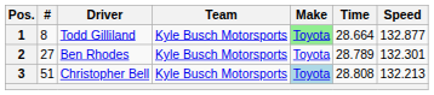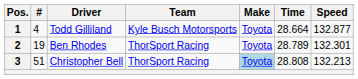 <table class="wikitable" style="font-size:95%">
 <tr>
 <th>Pos.</th>
 <th>#</th>
 <th>Driver</th>
 <th>Team</th>
 <th>Make</th>
 <th>Time</th>
 <th>Speed</th>
 </tr>
 <tr>
 <th>1</th>
-<td>8</td>
+<td>4</td>
 <td><a href='#'>Todd Gilliland</a></td>
 <td><a href='#'>Kyle Busch Motorsports</a></td>
-<td style="background: lightgreen;"><a href='#'>Toyota</a></td>
+<td><a href='#'>Toyota</a></td>
 <td>28.664</td>
 <td>132.877</td>
 </tr>
 <tr>
 <th>2</th>
-<td>27</td>
+<td>19</td>
 <td><a href='#'>Ben Rhodes</a></td>
-<td><a href='#'>Kyle Busch Motorsports</a></td>
+<td><a href='#'>ThorSport Racing</a></td>
 <td><a href='#'>Toyota</a></td>
 <td>28.789</td>
 <td>132.301</td>
 </tr>
 <tr>
 <th>3</th>
 <td>51</td>
 <td><a href='#'>Christopher Bell</a></td>
-<td><a href='#'>Kyle Busch Motorsports</a></td>
+<td><a href='#'>ThorSport Racing</a></td>
 <td style="background: lightblue;"><a href='#'>Toyota</a></td>
 <td>28.808</td>
 <td>132.213</td>
 </tr>
 <tr>
 <th colspan="7"></th>
 </tr>
 </table>
